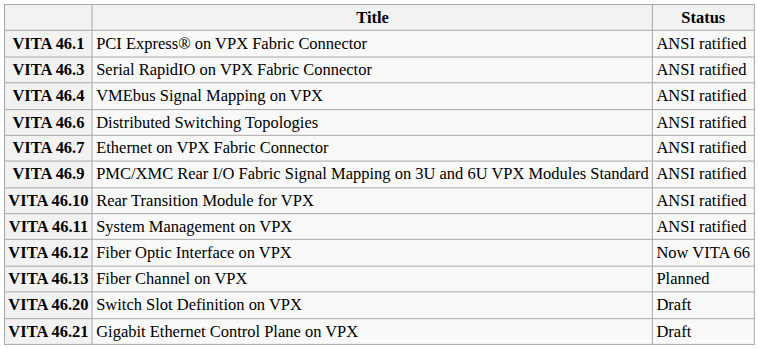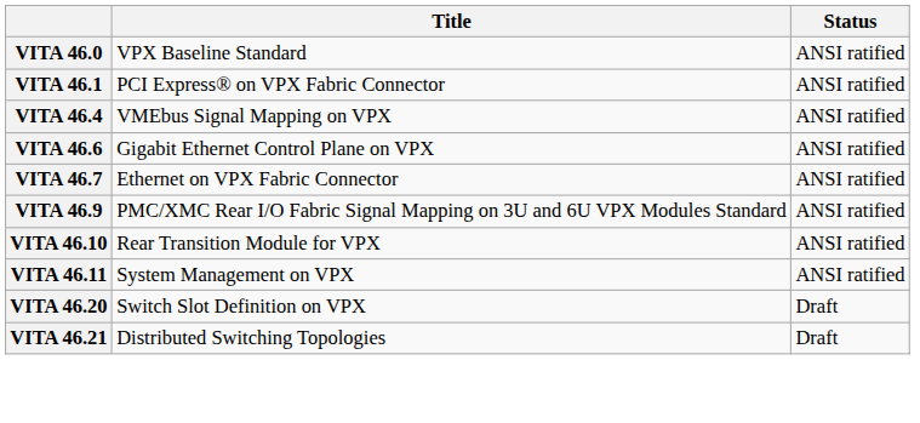 <table class="wikitable">
 <tr>
 <th></th>
 <th>Title</th>
 <th>Status</th>
 </tr>
 <tr>
-<th>VITA 46.1</th>
-<td>PCI Express® on VPX Fabric Connector</td>
+<th>VITA 46.0</th>
+<td>VPX Baseline Standard</td>
 <td>ANSI ratified</td>
 </tr>
 <tr>
-<th>VITA 46.3</th>
-<td>Serial RapidIO on VPX Fabric Connector</td>
+<th>VITA 46.1</th>
+<td>PCI Express® on VPX Fabric Connector</td>
 <td>ANSI ratified</td>
 </tr>
 <tr>
 <th>VITA 46.4</th>
 <td>VMEbus Signal Mapping on VPX</td>
 <td>ANSI ratified</td>
 </tr>
 <tr>
 <th>VITA 46.6</th>
-<td>Distributed Switching Topologies</td>
+<td>Gigabit Ethernet Control Plane on VPX</td>
 <td>ANSI ratified</td>
 </tr>
 <tr>
 <th>VITA 46.7</th>
 <td>Ethernet on VPX Fabric Connector</td>
 <td>ANSI ratified</td>
 </tr>
 <tr>
 <th>VITA 46.9</th>
 <td>PMC/XMC Rear I/O Fabric Signal Mapping on 3U and 6U VPX Modules Standard</td>
 <td>ANSI ratified</td>
 </tr>
 <tr>
 <th>VITA 46.10</th>
 <td>Rear Transition Module for VPX</td>
 <td>ANSI ratified</td>
 </tr>
 <tr>
 <th>VITA 46.11</th>
 <td>System Management on VPX</td>
 <td>ANSI ratified</td>
 </tr>
 <tr>
-<th>VITA 46.12</th>
-<td>Fiber Optic Interface on VPX</td>
-<td>Now VITA 66</td>
-</tr>
-<tr>
-<th>VITA 46.13</th>
-<td>Fiber Channel on VPX</td>
-<td>Planned</td>
-</tr>
-<tr>
 <th>VITA 46.20</th>
 <td>Switch Slot Definition on VPX</td>
 <td>Draft</td>
 </tr>
 <tr>
 <th>VITA 46.21</th>
-<td>Gigabit Ethernet Control Plane on VPX</td>
+<td>Distributed Switching Topologies</td>
 <td>Draft</td>
 </tr>
 </table>
